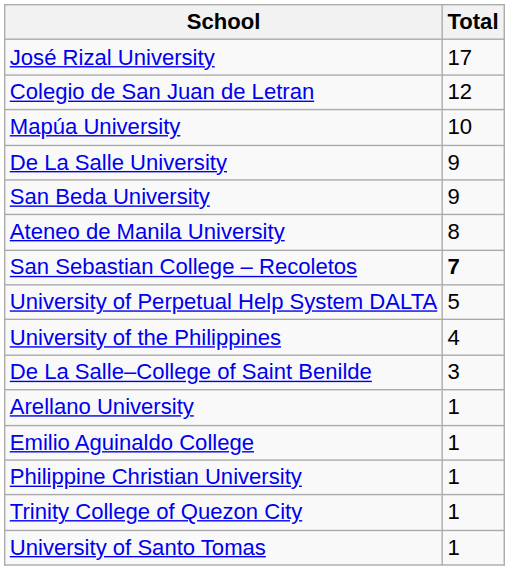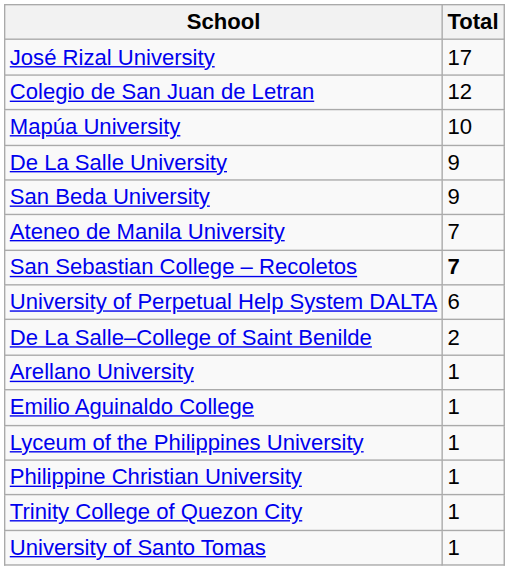 <table class="wikitable">
 <tr>
 <th>School</th>
 <th>Total</th>
 </tr>
 <tr>
 <td><a href='#'>José Rizal University</a></td>
 <td>17</td>
 </tr>
 <tr>
 <td><a href='#'>Colegio de San Juan de Letran</a></td>
 <td>12</td>
 </tr>
 <tr>
 <td><a href='#'>Mapúa University</a></td>
 <td>10</td>
 </tr>
 <tr>
 <td><a href='#'>De La Salle University</a></td>
 <td>9</td>
 </tr>
 <tr>
 <td><a href='#'>San Beda University</a></td>
 <td>9</td>
 </tr>
 <tr>
 <td><a href='#'>Ateneo de Manila University</a></td>
-<td>8</td>
+<td>7</td>
 </tr>
 <tr>
 <td><a href='#'>San Sebastian College – Recoletos</a></td>
 <td><strong>7</strong></td>
 </tr>
 <tr>
 <td><a href='#'>University of Perpetual Help System DALTA</a></td>
-<td>5</td>
-</tr>
-<tr>
-<td><a href='#'>University of the Philippines</a></td>
-<td>4</td>
+<td>6</td>
 </tr>
 <tr>
 <td><a href='#'>De La Salle–College of Saint Benilde</a></td>
-<td>3</td>
+<td>2</td>
 </tr>
 <tr>
 <td><a href='#'>Arellano University</a></td>
 <td>1</td>
 </tr>
 <tr>
 <td><a href='#'>Emilio Aguinaldo College</a></td>
+<td>1</td>
+</tr>
+<tr>
+<td><a href='#'>Lyceum of the Philippines University</a></td>
 <td>1</td>
 </tr>
 <tr>
 <td><a href='#'>Philippine Christian University</a></td>
 <td>1</td>
 </tr>
 <tr>
 <td><a href='#'>Trinity College of Quezon City</a></td>
 <td>1</td>
 </tr>
 <tr>
 <td><a href='#'>University of Santo Tomas</a></td>
 <td>1</td>
 </tr>
 </table>
